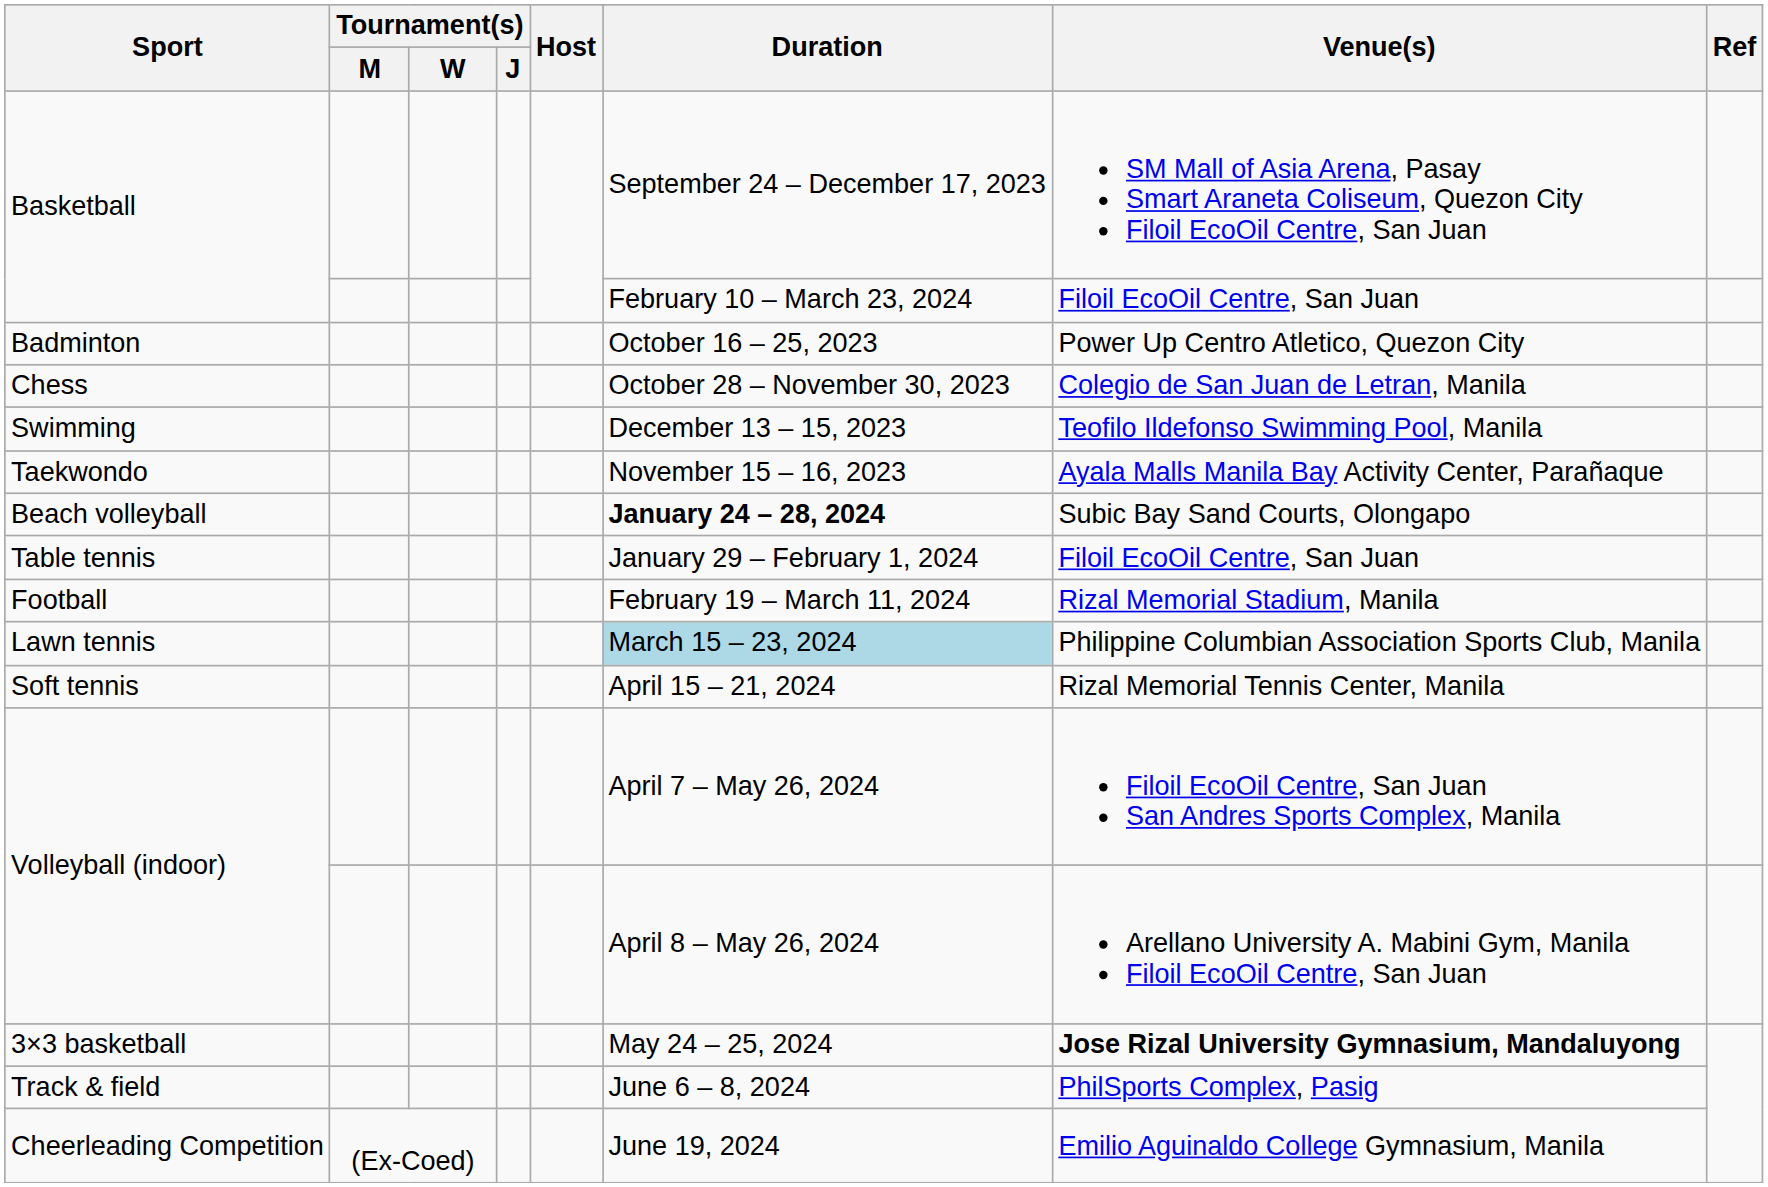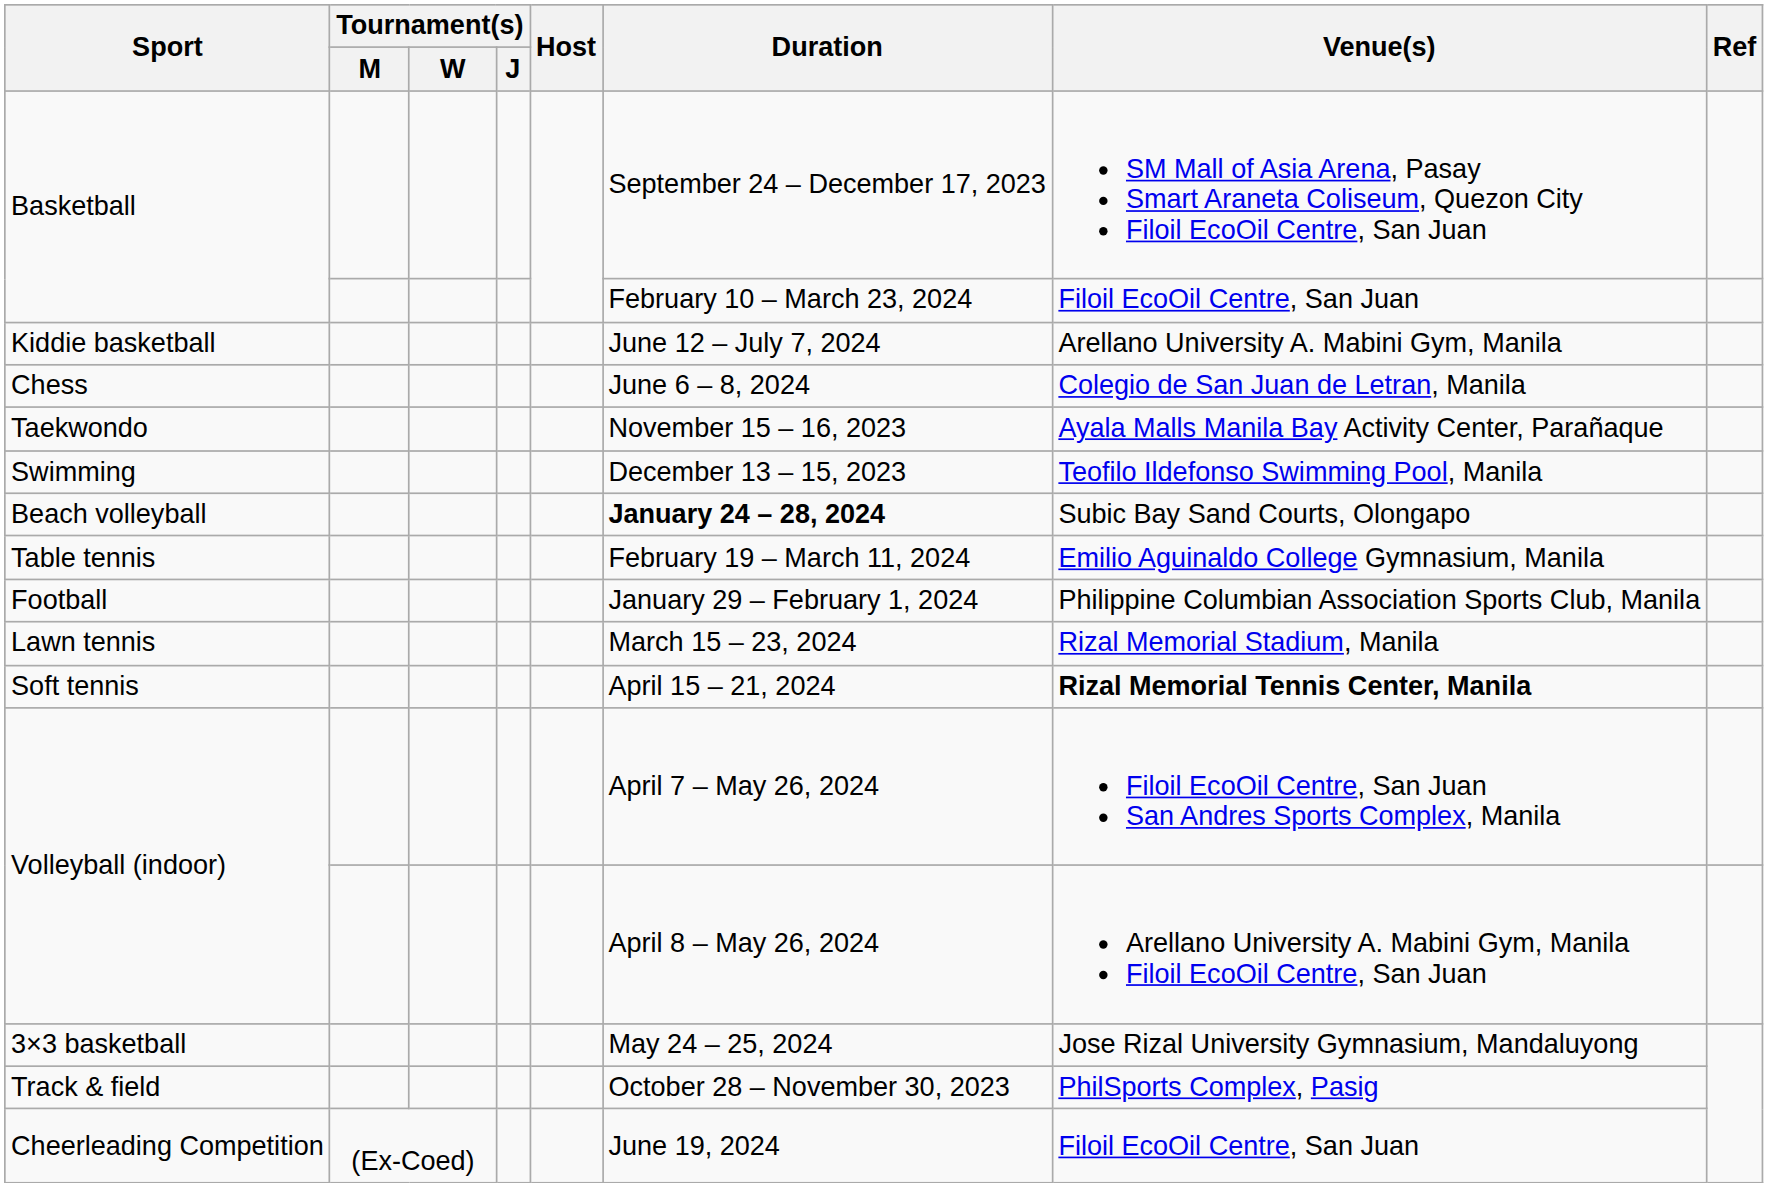 <table class="wikitable">
 <tr>
 <th rowspan="2">Sport</th>
 <th colspan="3">Tournament(s)</th>
 <th rowspan="2">Host</th>
 <th rowspan="2">Duration</th>
 <th rowspan="2">Venue(s)</th>
 <th rowspan="2">Ref</th>
 </tr>
 <tr>
 <th>M</th>
 <th>W</th>
 <th>J</th>
 </tr>
 <tr>
 <td rowspan="2">Basketball</td>
 <td align=center></td>
 <td></td>
 <td></td>
 <td rowspan="2"></td>
 <td>September 24 –  December 17, 2023</td>
 <td><br><ul><li><a href='#'>SM Mall of Asia Arena</a>, Pasay</li><li><a href='#'>Smart Araneta Coliseum</a>, Quezon City</li><li><a href='#'>Filoil EcoOil Centre</a>, San Juan</li></ul></td>
 <td></td>
 </tr>
 <tr>
 <td></td>
 <td></td>
 <td align=center></td>
 <td>February 10 – March 23, 2024</td>
 <td><a href='#'>Filoil EcoOil Centre</a>, San Juan</td>
 <td></td>
 </tr>
 <tr>
-<td>Badminton</td>
-<td align=center></td>
-<td align=center></td>
+<td>Kiddie basketball</td>
+<td></td>
+<td></td>
 <td align=center></td>
 <td></td>
-<td>October 16 – 25, 2023</td>
-<td>Power Up Centro Atletico, Quezon City</td>
+<td>June 12 – July 7, 2024</td>
+<td>Arellano University A. Mabini Gym, Manila</td>
 <td></td>
 </tr>
 <tr>
 <td>Chess</td>
 <td align=center></td>
 <td align=center></td>
 <td align=center></td>
 <td></td>
-<td>October 28 –  November 30, 2023</td>
+<td>June 6 – 8, 2024</td>
 <td><a href='#'>Colegio de San Juan de Letran</a>, Manila</td>
+<td></td>
+</tr>
+<tr>
+<td>Taekwondo</td>
+<td align=center></td>
+<td align=center></td>
+<td align=center></td>
+<td></td>
+<td>November 15 – 16, 2023</td>
+<td><a href='#'>Ayala Malls Manila Bay</a> Activity Center, Parañaque</td>
 <td></td>
 </tr>
 <tr>
 <td>Swimming</td>
 <td align=center></td>
 <td align=center></td>
 <td align=center></td>
 <td></td>
 <td>December 13 – 15, 2023</td>
 <td><a href='#'>Teofilo Ildefonso Swimming Pool</a>, Manila</td>
-<td></td>
-</tr>
-<tr>
-<td>Taekwondo</td>
-<td align=center></td>
-<td align=center></td>
-<td align=center></td>
-<td></td>
-<td>November 15 – 16, 2023</td>
-<td><a href='#'>Ayala Malls Manila Bay</a> Activity Center, Parañaque</td>
 <td></td>
 </tr>
 <tr>
 <td>Beach volleyball</td>
 <td align=center></td>
 <td align=center></td>
 <td align=center></td>
 <td></td>
 <td><strong>January 24 – 28, 2024</strong></td>
 <td>Subic Bay Sand Courts, Olongapo</td>
 <td></td>
 </tr>
 <tr>
 <td>Table tennis</td>
 <td align=center></td>
 <td align=center></td>
 <td align=center></td>
 <td></td>
-<td>January 29 – February 1, 2024</td>
-<td><a href='#'>Filoil EcoOil Centre</a>, San Juan</td>
+<td>February 19 – March 11, 2024</td>
+<td><a href='#'>Emilio Aguinaldo College</a> Gymnasium, Manila</td>
 <td></td>
 </tr>
 <tr>
 <td>Football</td>
 <td align=center></td>
 <td></td>
 <td></td>
 <td></td>
-<td>February 19 – March 11, 2024</td>
-<td><a href='#'>Rizal Memorial Stadium</a>, Manila</td>
+<td>January 29 – February 1, 2024</td>
+<td>Philippine Columbian Association Sports Club, Manila</td>
 <td></td>
 </tr>
 <tr>
 <td>Lawn tennis</td>
 <td align=center></td>
 <td align=center></td>
 <td></td>
 <td></td>
-<td style="background: lightblue;">March 15 – 23, 2024</td>
-<td>Philippine Columbian Association Sports Club, Manila</td>
+<td>March 15 – 23, 2024</td>
+<td><a href='#'>Rizal Memorial Stadium</a>, Manila</td>
 <td></td>
 </tr>
 <tr>
 <td>Soft tennis</td>
 <td align=center></td>
 <td align=center></td>
 <td></td>
 <td></td>
 <td>April 15 – 21, 2024</td>
-<td>Rizal Memorial Tennis Center, Manila</td>
+<td><strong>Rizal Memorial Tennis Center, Manila</strong></td>
 <td></td>
 </tr>
 <tr>
 <td rowspan="2">Volleyball (indoor)</td>
 <td align=center></td>
 <td align=center></td>
 <td></td>
 <td></td>
 <td>April 7 – May 26, 2024</td>
 <td><br><ul><li><a href='#'>Filoil EcoOil Centre</a>, San Juan</li><li><a href='#'>San Andres Sports Complex</a>, Manila</li></ul></td>
 <td></td>
 </tr>
 <tr>
 <td></td>
 <td></td>
 <td align=center></td>
 <td></td>
 <td>April 8 – May 26, 2024</td>
 <td><br><ul><li>Arellano University A. Mabini Gym, Manila</li><li><a href='#'>Filoil EcoOil Centre</a>, San Juan</li></ul></td>
 <td></td>
 </tr>
 <tr>
 <td>3×3 basketball</td>
 <td align=center></td>
 <td></td>
 <td align=center></td>
 <td></td>
 <td>May 24 – 25, 2024</td>
-<td><strong>Jose Rizal University Gymnasium, Mandaluyong</strong></td>
+<td>Jose Rizal University Gymnasium, Mandaluyong</td>
 </tr>
 <tr>
 <td>Track & field</td>
 <td align=center></td>
 <td></td>
 <td align=center></td>
 <td></td>
-<td>June 6 – 8, 2024</td>
+<td>October 28 –  November 30, 2023</td>
 <td><a href='#'>PhilSports Complex</a>, <a href='#'>Pasig</a></td>
 </tr>
 <tr>
 <td>Cheerleading Competition</td>
 <td colspan="2" align=center><br>(Ex-Coed)</td>
 <td></td>
 <td></td>
 <td>June 19, 2024</td>
-<td><a href='#'>Emilio Aguinaldo College</a> Gymnasium, Manila</td>
+<td><a href='#'>Filoil EcoOil Centre</a>, San Juan</td>
 </tr>
 </table>
